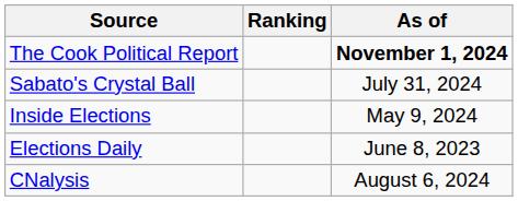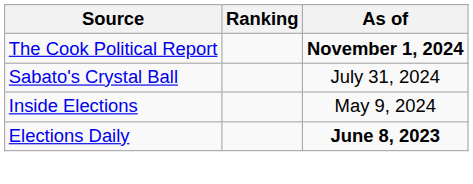 <table class="wikitable" style="text-align:center">
 <tr>
 <th>Source</th>
 <th>Ranking</th>
 <th>As of</th>
 </tr>
 <tr>
 <td align=left><a href='#'>The Cook Political Report</a></td>
 <td></td>
 <td><strong>November 1, 2024</strong></td>
 </tr>
 <tr>
 <td align=left><a href='#'>Sabato's Crystal Ball</a></td>
 <td></td>
 <td>July 31, 2024</td>
 </tr>
 <tr>
 <td align=left><a href='#'>Inside Elections</a></td>
 <td></td>
 <td>May 9, 2024</td>
 </tr>
 <tr>
 <td align=left><a href='#'>Elections Daily</a></td>
 <td></td>
-<td>June 8, 2023</td>
-</tr>
-<tr>
-<td align=left><a href='#'>CNalysis</a></td>
-<td></td>
-<td>August 6, 2024</td>
+<td><strong>June 8, 2023</strong></td>
 </tr>
 </table>
